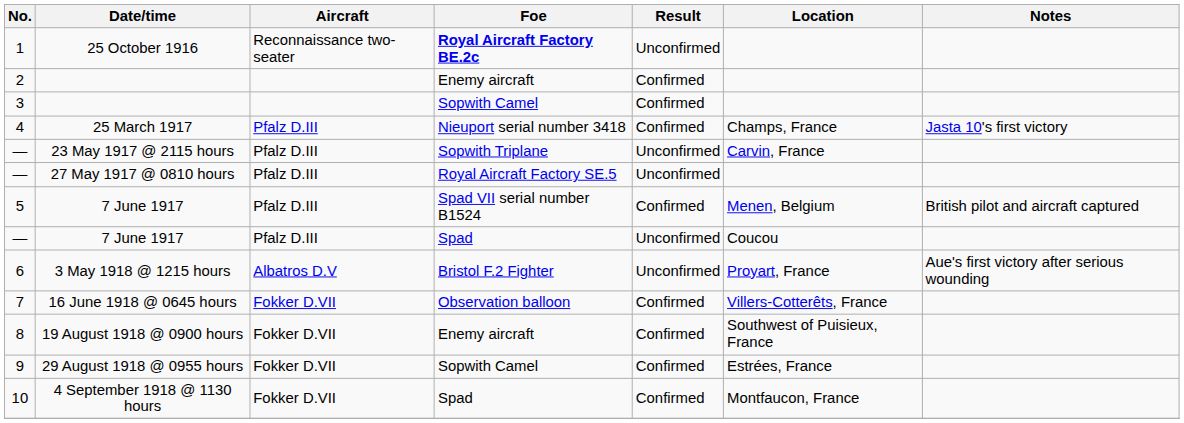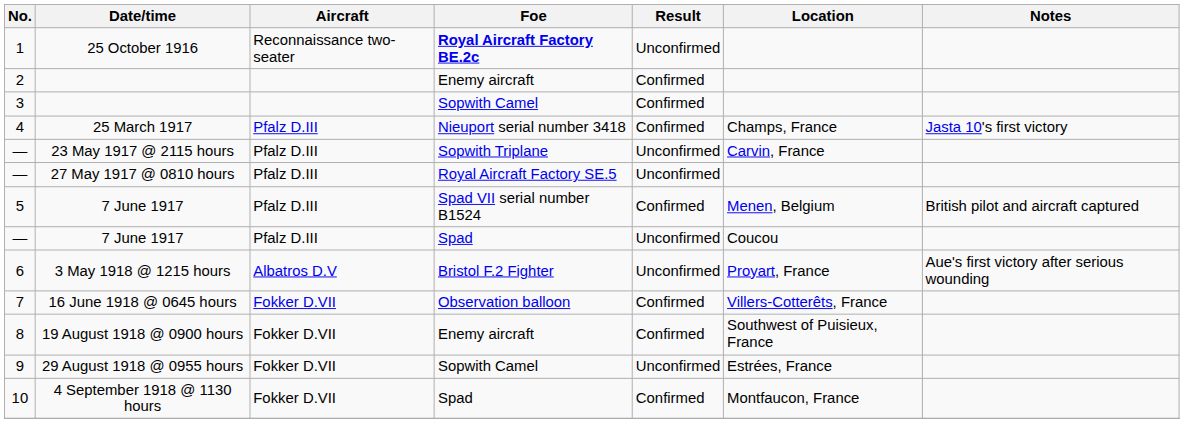 <table class="wikitable" border="1" style="margin: 1em auto 1em auto">
 <tr>
 <th>No.</th>
 <th>Date/time</th>
 <th>Aircraft</th>
 <th>Foe</th>
 <th>Result</th>
 <th>Location</th>
 <th>Notes</th>
 </tr>
 <tr>
 <td align="center">1</td>
 <td align="center">25 October 1916</td>
 <td>Reconnaissance two-seater</td>
 <td><strong><a href='#'>Royal Aircraft Factory BE.2c</a></strong></td>
 <td>Unconfirmed</td>
 <td></td>
 <td></td>
 </tr>
 <tr>
 <td align="center">2</td>
 <td align="center"></td>
 <td></td>
 <td>Enemy aircraft</td>
 <td>Confirmed</td>
 <td></td>
 <td></td>
 </tr>
 <tr>
 <td align="center">3</td>
 <td align="center"></td>
 <td></td>
 <td><a href='#'>Sopwith Camel</a></td>
 <td>Confirmed</td>
 <td></td>
 <td></td>
 </tr>
 <tr>
 <td align="center">4</td>
 <td align="center">25 March 1917</td>
 <td><a href='#'>Pfalz D.III</a></td>
 <td><a href='#'>Nieuport</a> serial number 3418</td>
 <td>Confirmed</td>
 <td>Champs, France</td>
 <td><a href='#'>Jasta 10</a>'s first victory</td>
 </tr>
 <tr>
 <td align="center">—</td>
 <td align="center">23 May 1917 @ 2115 hours</td>
 <td>Pfalz D.III</td>
 <td><a href='#'>Sopwith Triplane</a></td>
 <td>Unconfirmed</td>
 <td><a href='#'>Carvin</a>, France</td>
 <td></td>
 </tr>
 <tr>
 <td align="center">—</td>
 <td align="center">27 May 1917 @ 0810 hours</td>
 <td>Pfalz D.III</td>
 <td><a href='#'>Royal Aircraft Factory SE.5</a></td>
 <td>Unconfirmed</td>
 <td></td>
 <td></td>
 </tr>
 <tr>
 <td align="center">5</td>
 <td align="center">7 June 1917</td>
 <td>Pfalz D.III</td>
 <td><a href='#'>Spad VII</a> serial number B1524</td>
 <td>Confirmed</td>
 <td><a href='#'>Menen</a>, Belgium</td>
 <td>British pilot and aircraft captured</td>
 </tr>
 <tr>
 <td align="center">—</td>
 <td align="center">7 June 1917</td>
 <td>Pfalz D.III</td>
 <td><a href='#'>Spad</a></td>
 <td>Unconfirmed</td>
 <td>Coucou</td>
 <td></td>
 </tr>
 <tr>
 <td align="center">6</td>
 <td align="center">3 May 1918 @ 1215 hours</td>
 <td><a href='#'>Albatros D.V</a></td>
 <td><a href='#'>Bristol F.2 Fighter</a></td>
 <td>Unconfirmed</td>
 <td><a href='#'>Proyart</a>, France</td>
 <td>Aue's first victory after serious wounding</td>
 </tr>
 <tr>
 <td align="center">7</td>
 <td align="center">16 June 1918 @ 0645 hours</td>
 <td><a href='#'>Fokker D.VII</a></td>
 <td><a href='#'>Observation balloon</a></td>
 <td>Confirmed</td>
 <td><a href='#'>Villers-Cotterêts</a>, France</td>
 <td></td>
 </tr>
 <tr>
 <td align="center">8</td>
 <td align="center">19 August 1918 @ 0900 hours</td>
 <td>Fokker D.VII</td>
 <td>Enemy aircraft</td>
 <td>Confirmed</td>
 <td>Southwest of Puisieux, France</td>
 <td></td>
 </tr>
 <tr>
 <td align="center">9</td>
 <td align="center">29 August 1918 @ 0955 hours</td>
 <td>Fokker D.VII</td>
 <td>Sopwith Camel</td>
-<td>Confirmed</td>
+<td>Unconfirmed</td>
 <td>Estrées, France</td>
 <td></td>
 </tr>
 <tr>
 <td align="center">10</td>
 <td align="center">4 September 1918 @ 1130 hours</td>
 <td>Fokker D.VII</td>
 <td>Spad</td>
 <td>Confirmed</td>
 <td>Montfaucon, France</td>
 <td></td>
 </tr>
 <tr>
 </tr>
 </table>
